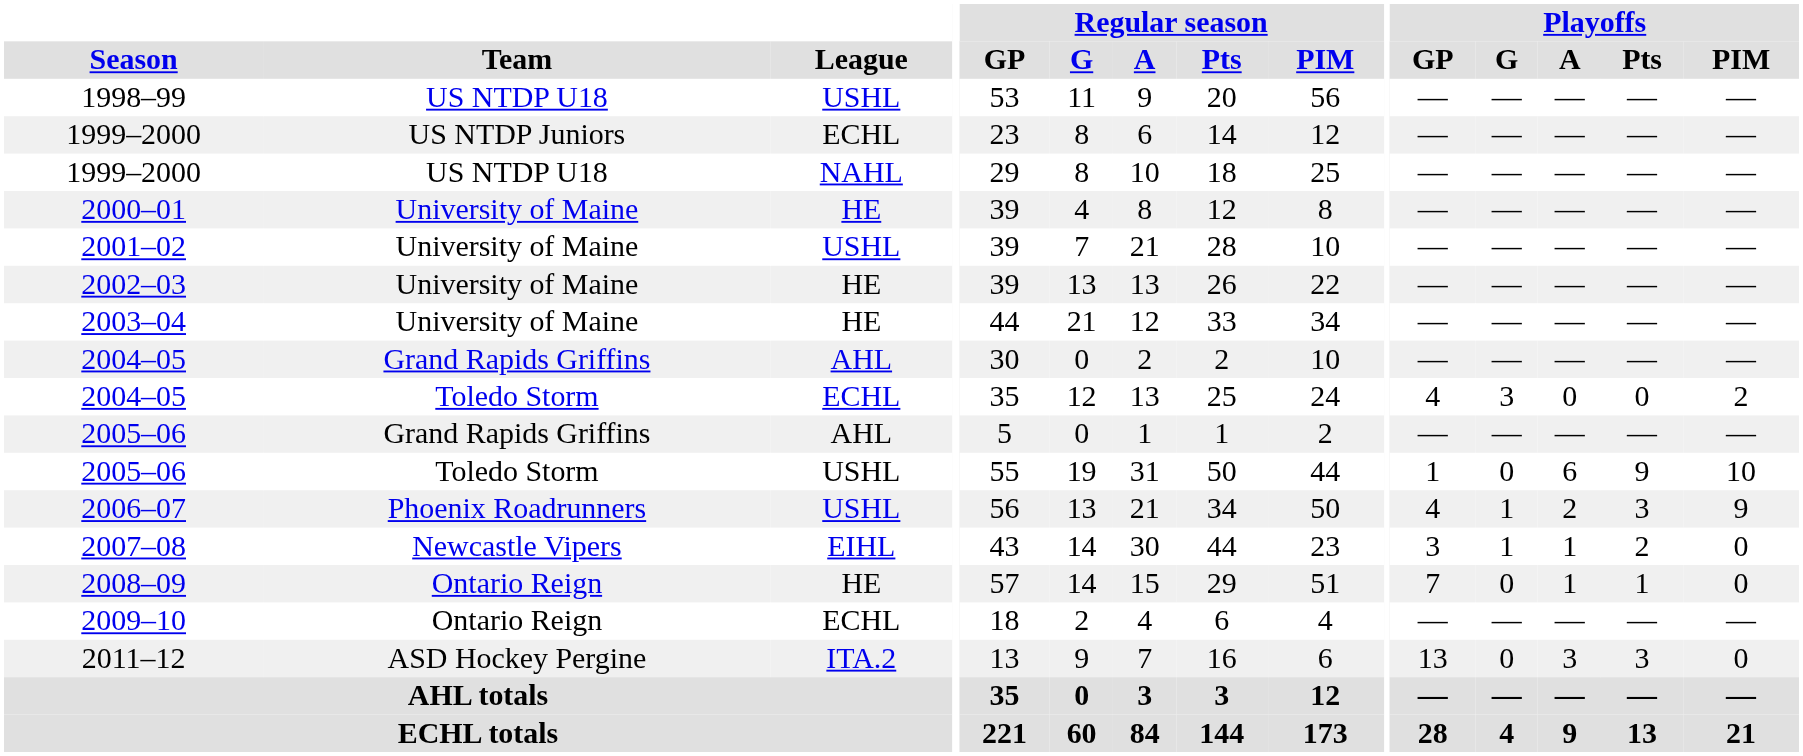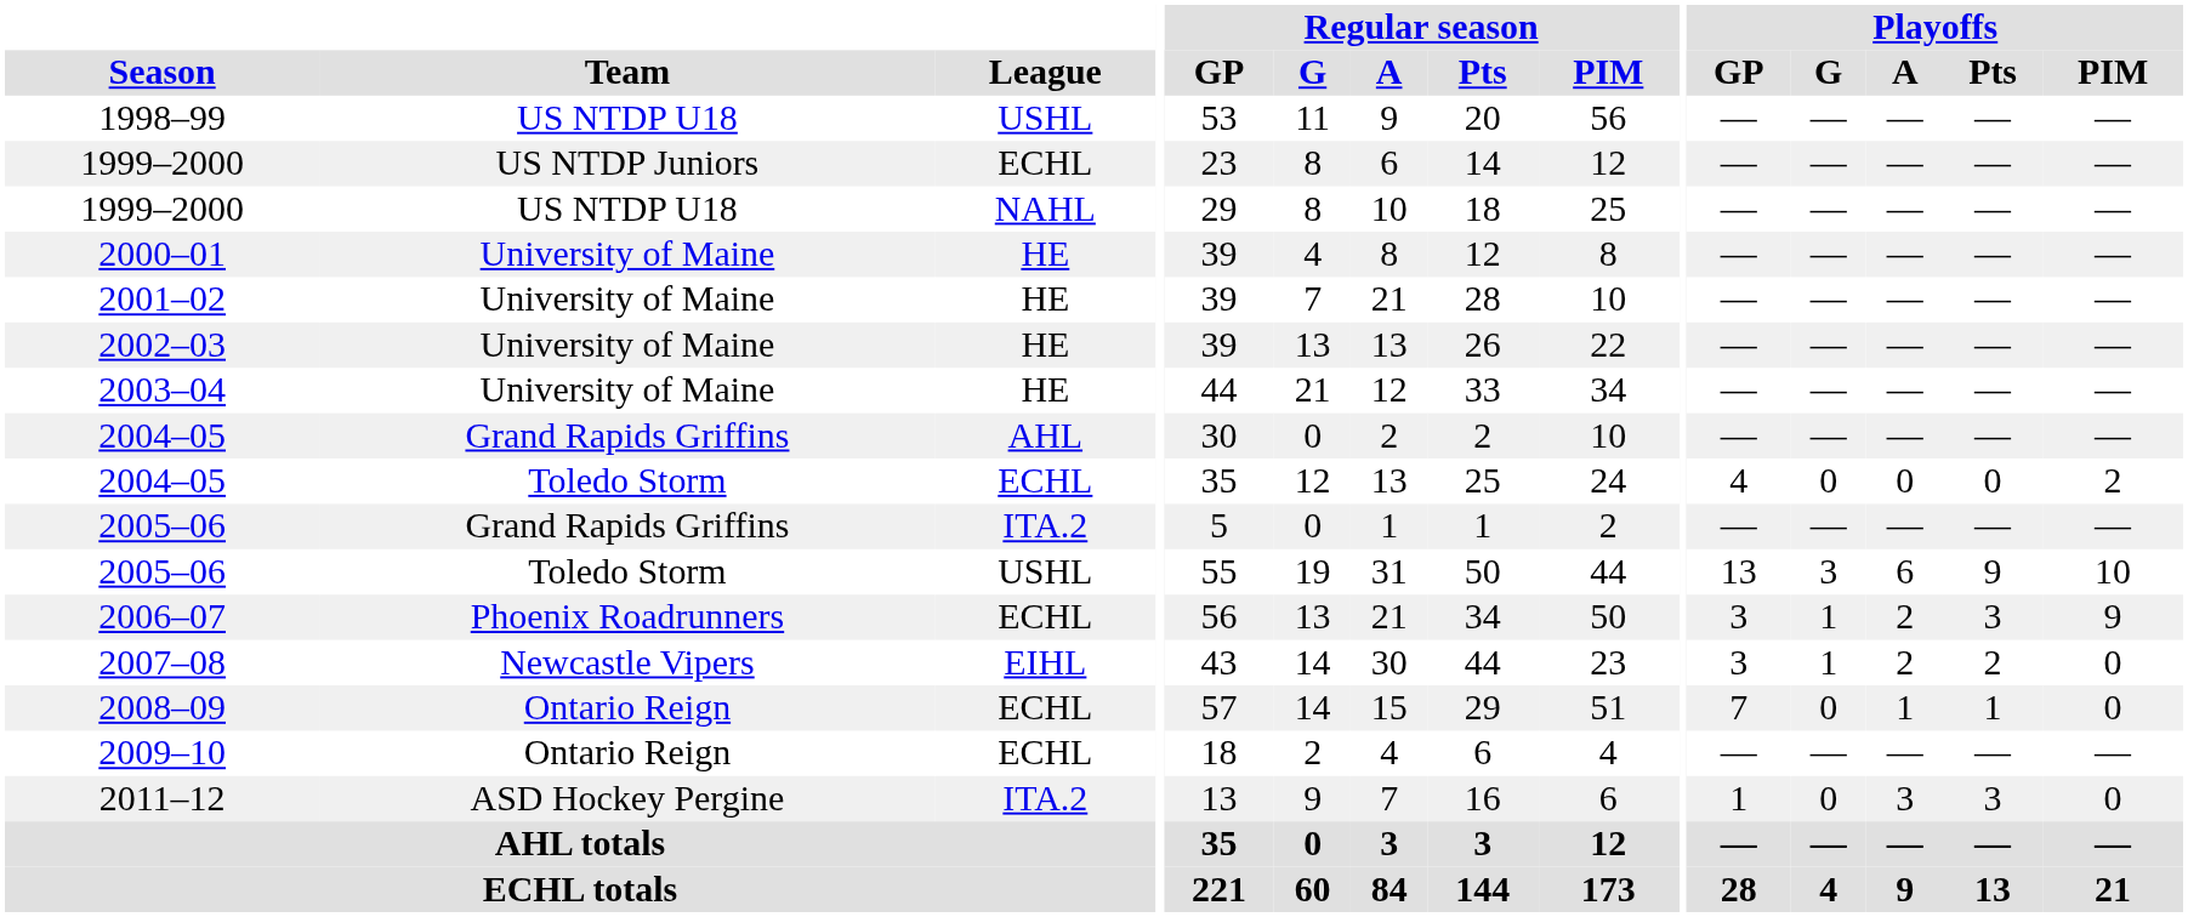 <table border="0" cellpadding="1" cellspacing="0" style="text-align:center; width:60em">
 <tr bgcolor="#e0e0e0">
 <th colspan="3" bgcolor="#ffffff"></th>
 <th rowspan="99" bgcolor="#ffffff"></th>
 <th colspan="5"><a href='#'>Regular season</a></th>
 <th rowspan="99" bgcolor="#ffffff"></th>
 <th colspan="5"><a href='#'>Playoffs</a></th>
 </tr>
 <tr bgcolor="#e0e0e0">
 <th><a href='#'>Season</a></th>
 <th>Team</th>
 <th>League</th>
 <th>GP</th>
 <th><a href='#'>G</a></th>
 <th><a href='#'>A</a></th>
 <th><a href='#'>Pts</a></th>
 <th><a href='#'>PIM</a></th>
 <th>GP</th>
 <th>G</th>
 <th>A</th>
 <th>Pts</th>
 <th>PIM</th>
 </tr>
 <tr>
 <td>1998–99</td>
 <td><a href='#'>US NTDP U18</a></td>
 <td><a href='#'>USHL</a></td>
 <td>53</td>
 <td>11</td>
 <td>9</td>
 <td>20</td>
 <td>56</td>
 <td>—</td>
 <td>—</td>
 <td>—</td>
 <td>—</td>
 <td>—</td>
 </tr>
 <tr bgcolor="#f0f0f0">
 <td>1999–2000</td>
 <td>US NTDP Juniors</td>
 <td>ECHL</td>
 <td>23</td>
 <td>8</td>
 <td>6</td>
 <td>14</td>
 <td>12</td>
 <td>—</td>
 <td>—</td>
 <td>—</td>
 <td>—</td>
 <td>—</td>
 </tr>
 <tr>
 <td>1999–2000</td>
 <td>US NTDP U18</td>
 <td><a href='#'>NAHL</a></td>
 <td>29</td>
 <td>8</td>
 <td>10</td>
 <td>18</td>
 <td>25</td>
 <td>—</td>
 <td>—</td>
 <td>—</td>
 <td>—</td>
 <td>—</td>
 </tr>
 <tr bgcolor="#f0f0f0">
 <td><a href='#'>2000–01</a></td>
 <td><a href='#'>University of Maine</a></td>
 <td><a href='#'>HE</a></td>
 <td>39</td>
 <td>4</td>
 <td>8</td>
 <td>12</td>
 <td>8</td>
 <td>—</td>
 <td>—</td>
 <td>—</td>
 <td>—</td>
 <td>—</td>
 </tr>
 <tr>
 <td><a href='#'>2001–02</a></td>
 <td>University of Maine</td>
-<td><a href='#'>USHL</a></td>
+<td>HE</td>
 <td>39</td>
 <td>7</td>
 <td>21</td>
 <td>28</td>
 <td>10</td>
 <td>—</td>
 <td>—</td>
 <td>—</td>
 <td>—</td>
 <td>—</td>
 </tr>
 <tr bgcolor="#f0f0f0">
 <td><a href='#'>2002–03</a></td>
 <td>University of Maine</td>
 <td>HE</td>
 <td>39</td>
 <td>13</td>
 <td>13</td>
 <td>26</td>
 <td>22</td>
 <td>—</td>
 <td>—</td>
 <td>—</td>
 <td>—</td>
 <td>—</td>
 </tr>
 <tr>
 <td><a href='#'>2003–04</a></td>
 <td>University of Maine</td>
 <td>HE</td>
 <td>44</td>
 <td>21</td>
 <td>12</td>
 <td>33</td>
 <td>34</td>
 <td>—</td>
 <td>—</td>
 <td>—</td>
 <td>—</td>
 <td>—</td>
 </tr>
 <tr bgcolor="#f0f0f0">
 <td><a href='#'>2004–05</a></td>
 <td><a href='#'>Grand Rapids Griffins</a></td>
 <td><a href='#'>AHL</a></td>
 <td>30</td>
 <td>0</td>
 <td>2</td>
 <td>2</td>
 <td>10</td>
 <td>—</td>
 <td>—</td>
 <td>—</td>
 <td>—</td>
 <td>—</td>
 </tr>
 <tr>
 <td><a href='#'>2004–05</a></td>
 <td><a href='#'>Toledo Storm</a></td>
 <td><a href='#'>ECHL</a></td>
 <td>35</td>
 <td>12</td>
 <td>13</td>
 <td>25</td>
 <td>24</td>
 <td>4</td>
-<td>3</td>
+<td>0</td>
 <td>0</td>
 <td>0</td>
 <td>2</td>
 </tr>
 <tr bgcolor="#f0f0f0">
 <td><a href='#'>2005–06</a></td>
 <td>Grand Rapids Griffins</td>
-<td>AHL</td>
+<td><a href='#'>ITA.2</a></td>
 <td>5</td>
 <td>0</td>
 <td>1</td>
 <td>1</td>
 <td>2</td>
 <td>—</td>
 <td>—</td>
 <td>—</td>
 <td>—</td>
 <td>—</td>
 </tr>
 <tr>
 <td><a href='#'>2005–06</a></td>
 <td>Toledo Storm</td>
 <td>USHL</td>
 <td>55</td>
 <td>19</td>
 <td>31</td>
 <td>50</td>
 <td>44</td>
-<td>1</td>
-<td>0</td>
+<td>13</td>
+<td>3</td>
 <td>6</td>
 <td>9</td>
 <td>10</td>
 </tr>
 <tr bgcolor="#f0f0f0">
 <td><a href='#'>2006–07</a></td>
 <td><a href='#'>Phoenix Roadrunners</a></td>
-<td><a href='#'>USHL</a></td>
+<td>ECHL</td>
 <td>56</td>
 <td>13</td>
 <td>21</td>
 <td>34</td>
 <td>50</td>
-<td>4</td>
+<td>3</td>
 <td>1</td>
 <td>2</td>
 <td>3</td>
 <td>9</td>
 </tr>
 <tr>
 <td><a href='#'>2007–08</a></td>
 <td><a href='#'>Newcastle Vipers</a></td>
 <td><a href='#'>EIHL</a></td>
 <td>43</td>
 <td>14</td>
 <td>30</td>
 <td>44</td>
 <td>23</td>
 <td>3</td>
 <td>1</td>
-<td>1</td>
+<td>2</td>
 <td>2</td>
 <td>0</td>
 </tr>
 <tr bgcolor="#f0f0f0">
 <td><a href='#'>2008–09</a></td>
 <td><a href='#'>Ontario Reign</a></td>
-<td>HE</td>
+<td>ECHL</td>
 <td>57</td>
 <td>14</td>
 <td>15</td>
 <td>29</td>
 <td>51</td>
 <td>7</td>
 <td>0</td>
 <td>1</td>
 <td>1</td>
 <td>0</td>
 </tr>
 <tr>
 <td><a href='#'>2009–10</a></td>
 <td>Ontario Reign</td>
 <td>ECHL</td>
 <td>18</td>
 <td>2</td>
 <td>4</td>
 <td>6</td>
 <td>4</td>
 <td>—</td>
 <td>—</td>
 <td>—</td>
 <td>—</td>
 <td>—</td>
 </tr>
 <tr bgcolor="#f0f0f0">
 <td>2011–12</td>
 <td>ASD Hockey Pergine</td>
 <td><a href='#'>ITA.2</a></td>
 <td>13</td>
 <td>9</td>
 <td>7</td>
 <td>16</td>
 <td>6</td>
-<td>13</td>
+<td>1</td>
 <td>0</td>
 <td>3</td>
 <td>3</td>
 <td>0</td>
 </tr>
 <tr bgcolor="#e0e0e0">
 <th colspan="3">AHL totals</th>
 <th>35</th>
 <th>0</th>
 <th>3</th>
 <th>3</th>
 <th>12</th>
 <th>—</th>
 <th>—</th>
 <th>—</th>
 <th>—</th>
 <th>—</th>
 </tr>
 <tr bgcolor="#e0e0e0">
 <th colspan="3">ECHL totals</th>
 <th>221</th>
 <th>60</th>
 <th>84</th>
 <th>144</th>
 <th>173</th>
 <th>28</th>
 <th>4</th>
 <th>9</th>
 <th>13</th>
 <th>21</th>
 </tr>
 </table>
